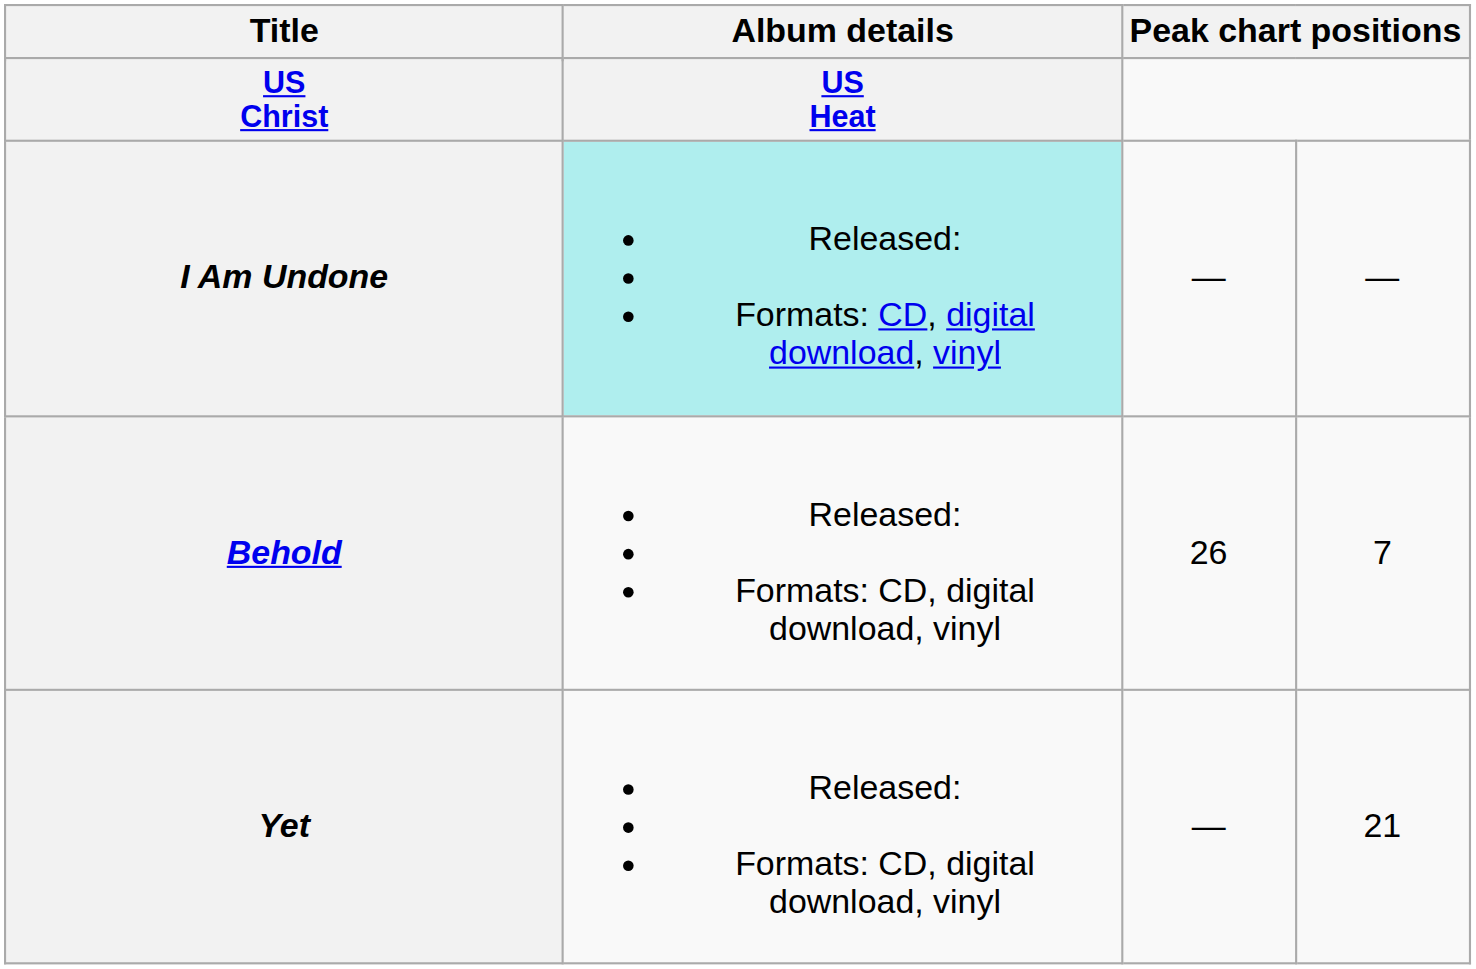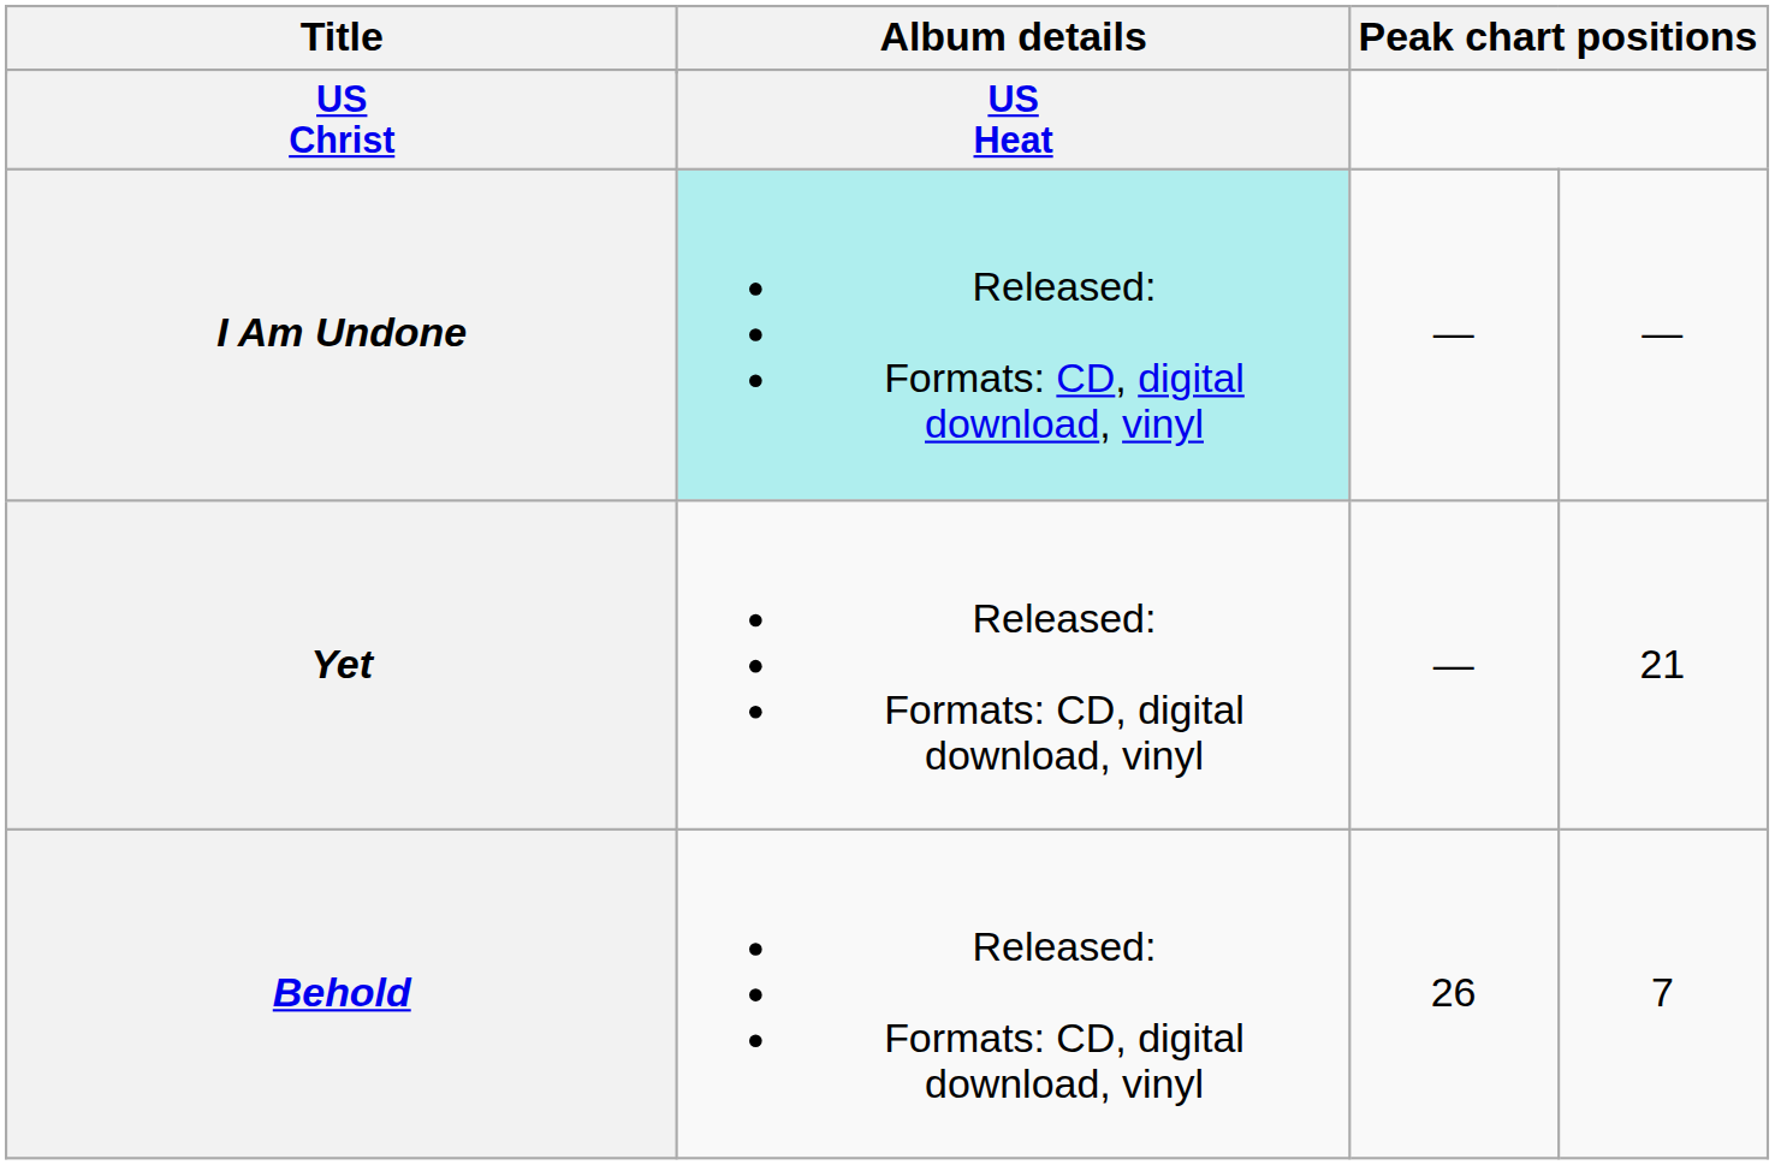 <table class="wikitable plainrowheaders" style="text-align:center;">
 <tr>
 <th scope="col" rowspan="2" style="width:16em;">Title</th>
 <th scope="col" rowspan="2" style="width:16em;">Album details</th>
 <th scope="col" colspan="2">Peak chart positions</th>
 </tr>
 <tr>
 </tr>
 <tr>
 <th style="width:3em; font-size:90%"><a href='#'>US<br>Christ</a></th>
 <th style="width:3em; font-size:90%"><a href='#'>US<br>Heat</a></th>
 </tr>
 <tr>
 <th scope="row"><em>I Am Undone</em></th>
 <td style="background: paleturquoise;"><br><ul><li>Released: </li><li></li><li>Formats: <a href='#'>CD</a>, <a href='#'>digital download</a>, <a href='#'>vinyl</a></li></ul></td>
 <td>—</td>
 <td>—</td>
 </tr>
 <tr>
+<th scope="row"><em>Yet</em></th>
+<td><br><ul><li>Released: </li><li></li><li>Formats: CD, digital download, vinyl</li></ul></td>
+<td>—</td>
+<td>21</td>
+</tr>
+<tr>
 <th scope="row"><em><a href='#'>Behold</a></em></th>
 <td><br><ul><li>Released: </li><li></li><li>Formats: CD, digital download, vinyl</li></ul></td>
 <td>26</td>
 <td>7</td>
 </tr>
-<tr>
-<th scope="row"><em>Yet</em></th>
-<td><br><ul><li>Released: </li><li></li><li>Formats: CD, digital download, vinyl</li></ul></td>
-<td>—</td>
-<td>21</td>
-</tr>
 </table>
